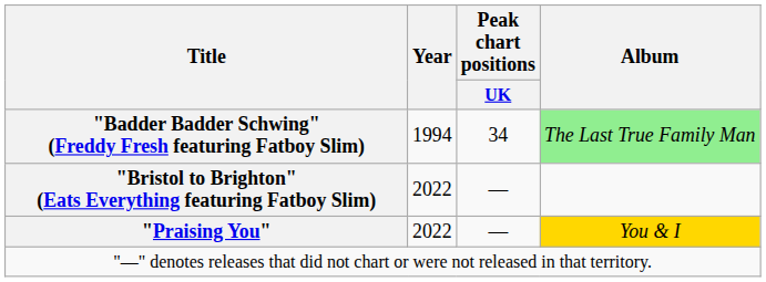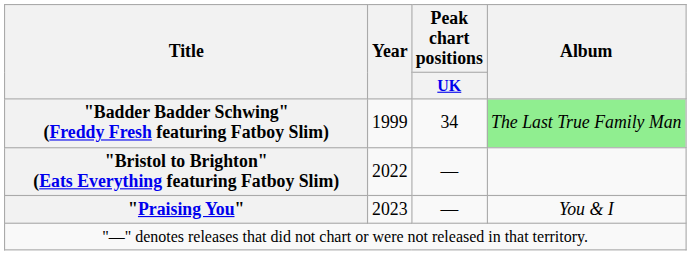 <table class="wikitable plainrowheaders" style="text-align:center;">
 <tr>
 <th scope="col" rowspan="2" style="width:20em;">Title</th>
 <th scope="col" rowspan="2">Year</th>
 <th scope="col">Peak chart positions</th>
 <th scope="col" rowspan="2">Album</th>
 </tr>
 <tr>
 <th scope="col" style="width:3em;font-size:90%;"><a href='#'>UK</a><br></th>
 </tr>
 <tr>
 <th scope="row">"Badder Badder Schwing"<br><span>(<a href='#'>Freddy Fresh</a> featuring Fatboy Slim)</span></th>
-<td>1994</td>
+<td>1999</td>
 <td>34</td>
 <td style="background: lightgreen;"><em>The Last True Family Man</em></td>
 </tr>
 <tr>
 <th scope="row">"Bristol to Brighton"<br><span>(<a href='#'>Eats Everything</a> featuring Fatboy Slim)</span></th>
 <td>2022</td>
 <td>—</td>
 <td></td>
 </tr>
 <tr>
 <th scope="row">"<a href='#'>Praising You</a>"<br></th>
-<td>2022</td>
+<td>2023</td>
 <td>—</td>
-<td style="background: gold;"><em>You & I</em></td>
+<td><em>You & I</em></td>
 </tr>
 <tr>
 <td colspan="14" style="font-size:90%">"—" denotes releases that did not chart or were not released in that territory.</td>
 </tr>
 </table>
